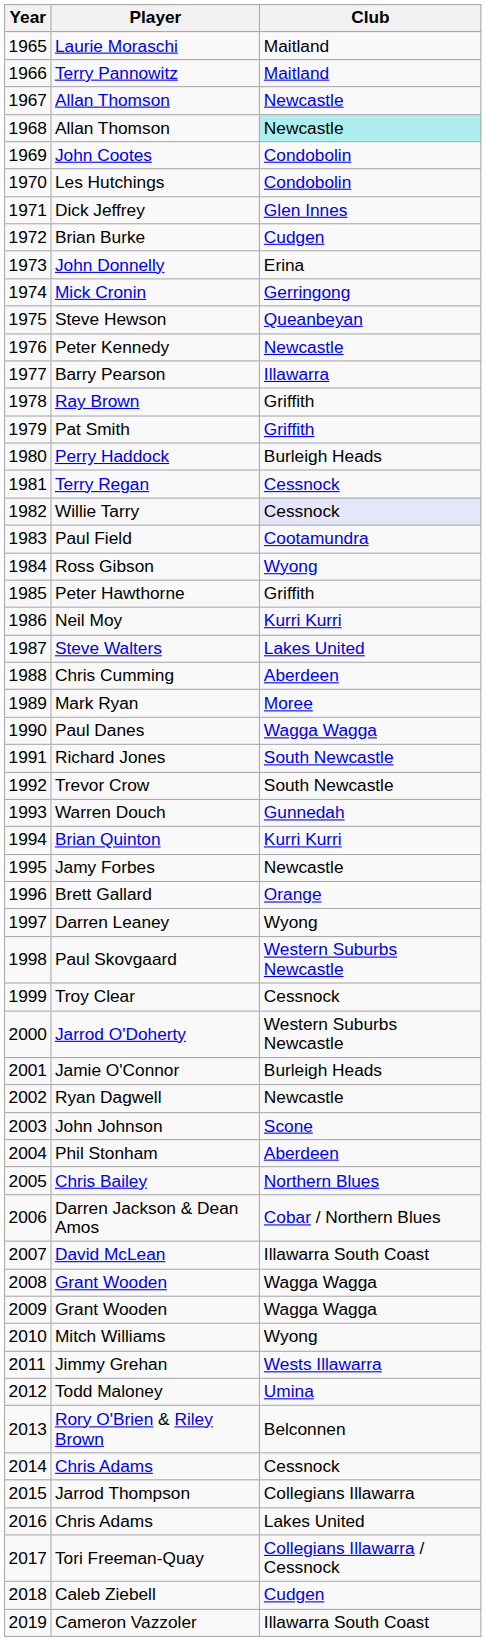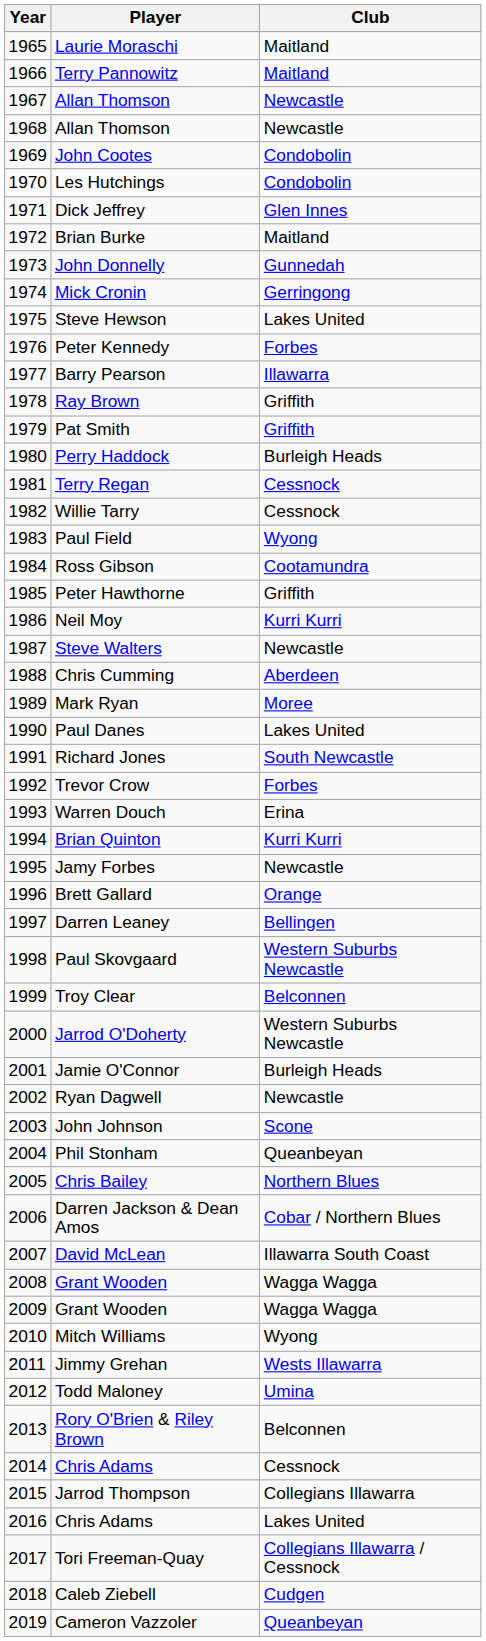 <table class="wikitable" style="width:50%">
 <tr style="background:#ede7eb;">
 <th>Year</th>
 <th>Player</th>
 <th>Club</th>
 </tr>
 <tr>
 <td>1965</td>
 <td><a href='#'>Laurie Moraschi</a></td>
 <td>Maitland</td>
 </tr>
 <tr>
 <td>1966</td>
 <td><a href='#'>Terry Pannowitz</a></td>
 <td><a href='#'>Maitland</a></td>
 </tr>
 <tr>
 <td>1967</td>
 <td><a href='#'>Allan Thomson</a></td>
 <td><a href='#'>Newcastle</a></td>
 </tr>
 <tr>
 <td>1968</td>
 <td>Allan Thomson</td>
-<td style="background: paleturquoise;">Newcastle</td>
+<td>Newcastle</td>
 </tr>
 <tr>
 <td>1969</td>
 <td><a href='#'>John Cootes</a></td>
 <td><a href='#'>Condobolin</a></td>
 </tr>
 <tr>
 <td>1970</td>
 <td>Les Hutchings</td>
 <td><a href='#'>Condobolin</a></td>
 </tr>
 <tr>
 <td>1971</td>
 <td>Dick Jeffrey</td>
 <td><a href='#'>Glen Innes</a></td>
 </tr>
 <tr>
 <td>1972</td>
 <td>Brian Burke</td>
-<td><a href='#'>Cudgen</a></td>
+<td>Maitland</td>
 </tr>
 <tr>
 <td>1973</td>
 <td><a href='#'>John Donnelly</a></td>
-<td>Erina</td>
+<td><a href='#'>Gunnedah</a></td>
 </tr>
 <tr>
 <td>1974</td>
 <td><a href='#'>Mick Cronin</a></td>
 <td><a href='#'>Gerringong</a></td>
 </tr>
 <tr>
 <td>1975</td>
 <td>Steve Hewson</td>
-<td><a href='#'>Queanbeyan</a></td>
+<td>Lakes United</td>
 </tr>
 <tr>
 <td>1976</td>
 <td>Peter Kennedy</td>
-<td><a href='#'>Newcastle</a></td>
+<td><a href='#'>Forbes</a></td>
 </tr>
 <tr>
 <td>1977</td>
 <td>Barry Pearson</td>
 <td><a href='#'>Illawarra</a></td>
 </tr>
 <tr>
 <td>1978</td>
 <td><a href='#'>Ray Brown</a></td>
 <td>Griffith</td>
 </tr>
 <tr>
 <td>1979</td>
 <td>Pat Smith</td>
 <td><a href='#'>Griffith</a></td>
 </tr>
 <tr>
 <td>1980</td>
 <td><a href='#'>Perry Haddock</a></td>
 <td>Burleigh Heads</td>
 </tr>
 <tr>
 <td>1981</td>
 <td><a href='#'>Terry Regan</a></td>
 <td><a href='#'>Cessnock</a></td>
 </tr>
 <tr>
 <td>1982</td>
 <td>Willie Tarry</td>
-<td style="background: lavender;">Cessnock</td>
+<td>Cessnock</td>
 </tr>
 <tr>
 <td>1983</td>
 <td>Paul Field</td>
-<td><a href='#'>Cootamundra</a></td>
+<td><a href='#'>Wyong</a></td>
 </tr>
 <tr>
 <td>1984</td>
 <td>Ross Gibson</td>
-<td><a href='#'>Wyong</a></td>
+<td><a href='#'>Cootamundra</a></td>
 </tr>
 <tr>
 <td>1985</td>
 <td>Peter Hawthorne</td>
 <td>Griffith</td>
 </tr>
 <tr>
 <td>1986</td>
 <td>Neil Moy</td>
 <td><a href='#'>Kurri Kurri</a></td>
 </tr>
 <tr>
 <td>1987</td>
 <td><a href='#'>Steve Walters</a></td>
-<td><a href='#'>Lakes United</a></td>
+<td>Newcastle</td>
 </tr>
 <tr>
 <td>1988</td>
 <td>Chris Cumming</td>
 <td><a href='#'>Aberdeen</a></td>
 </tr>
 <tr>
 <td>1989</td>
 <td>Mark Ryan</td>
 <td><a href='#'>Moree</a></td>
 </tr>
 <tr>
 <td>1990</td>
 <td>Paul Danes</td>
-<td><a href='#'>Wagga Wagga</a></td>
+<td>Lakes United</td>
 </tr>
 <tr>
 <td>1991</td>
 <td>Richard Jones</td>
 <td><a href='#'>South Newcastle</a></td>
 </tr>
 <tr>
 <td>1992</td>
 <td>Trevor Crow</td>
-<td>South Newcastle</td>
+<td><a href='#'>Forbes</a></td>
 </tr>
 <tr>
 <td>1993</td>
 <td>Warren Douch</td>
-<td><a href='#'>Gunnedah</a></td>
+<td>Erina</td>
 </tr>
 <tr>
 <td>1994</td>
 <td><a href='#'>Brian Quinton</a></td>
 <td><a href='#'>Kurri Kurri</a></td>
 </tr>
 <tr>
 <td>1995</td>
 <td>Jamy Forbes</td>
 <td>Newcastle</td>
 </tr>
 <tr>
 <td>1996</td>
 <td>Brett Gallard</td>
 <td><a href='#'>Orange</a></td>
 </tr>
 <tr>
 <td>1997</td>
 <td>Darren Leaney</td>
-<td>Wyong</td>
+<td><a href='#'>Bellingen</a></td>
 </tr>
 <tr>
 <td>1998</td>
 <td>Paul Skovgaard</td>
 <td><a href='#'>Western Suburbs Newcastle</a></td>
 </tr>
 <tr>
 <td>1999</td>
 <td>Troy Clear</td>
-<td>Cessnock</td>
+<td><a href='#'>Belconnen</a></td>
 </tr>
 <tr>
 <td>2000</td>
 <td><a href='#'>Jarrod O'Doherty</a></td>
 <td>Western Suburbs Newcastle</td>
 </tr>
 <tr>
 <td>2001</td>
 <td>Jamie O'Connor</td>
 <td>Burleigh Heads</td>
 </tr>
 <tr>
 <td>2002</td>
 <td>Ryan Dagwell</td>
 <td>Newcastle</td>
 </tr>
 <tr>
 <td>2003</td>
 <td>John Johnson</td>
 <td><a href='#'>Scone</a></td>
 </tr>
 <tr>
 <td>2004</td>
 <td>Phil Stonham</td>
-<td><a href='#'>Aberdeen</a></td>
+<td>Queanbeyan</td>
 </tr>
 <tr>
 <td>2005</td>
 <td><a href='#'>Chris Bailey</a></td>
 <td><a href='#'>Northern Blues</a></td>
 </tr>
 <tr>
 <td>2006</td>
 <td>Darren Jackson & Dean Amos</td>
 <td><a href='#'>Cobar</a> / Northern Blues</td>
 </tr>
 <tr>
 <td>2007</td>
 <td><a href='#'>David McLean</a></td>
 <td>Illawarra South Coast</td>
 </tr>
 <tr>
 <td>2008</td>
 <td><a href='#'>Grant Wooden</a></td>
 <td>Wagga Wagga</td>
 </tr>
 <tr>
 <td>2009</td>
 <td>Grant Wooden</td>
 <td>Wagga Wagga</td>
 </tr>
 <tr>
 <td>2010</td>
 <td>Mitch Williams</td>
 <td>Wyong</td>
 </tr>
 <tr>
 <td>2011</td>
 <td>Jimmy Grehan</td>
 <td><a href='#'>Wests Illawarra</a></td>
 </tr>
 <tr>
 <td>2012</td>
 <td>Todd Maloney</td>
 <td><a href='#'>Umina</a></td>
 </tr>
 <tr>
 <td>2013</td>
 <td><a href='#'>Rory O'Brien</a> & <a href='#'>Riley Brown</a></td>
 <td>Belconnen</td>
 </tr>
 <tr>
 <td>2014</td>
 <td><a href='#'>Chris Adams</a></td>
 <td>Cessnock</td>
 </tr>
 <tr>
 <td>2015</td>
 <td>Jarrod Thompson</td>
 <td>Collegians Illawarra</td>
 </tr>
 <tr>
 <td>2016</td>
 <td>Chris Adams</td>
 <td>Lakes United</td>
 </tr>
 <tr>
 <td>2017</td>
 <td>Tori Freeman-Quay</td>
 <td><a href='#'>Collegians Illawarra</a> / Cessnock</td>
 </tr>
 <tr>
 <td>2018</td>
 <td>Caleb Ziebell</td>
 <td><a href='#'>Cudgen</a></td>
 </tr>
 <tr>
 <td>2019</td>
 <td>Cameron Vazzoler</td>
-<td>Illawarra South Coast</td>
+<td><a href='#'>Queanbeyan</a></td>
 </tr>
 </table>
